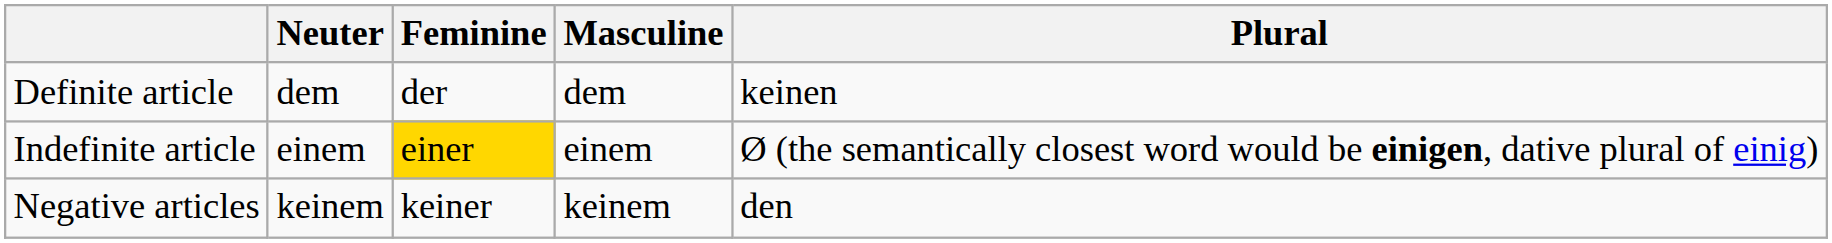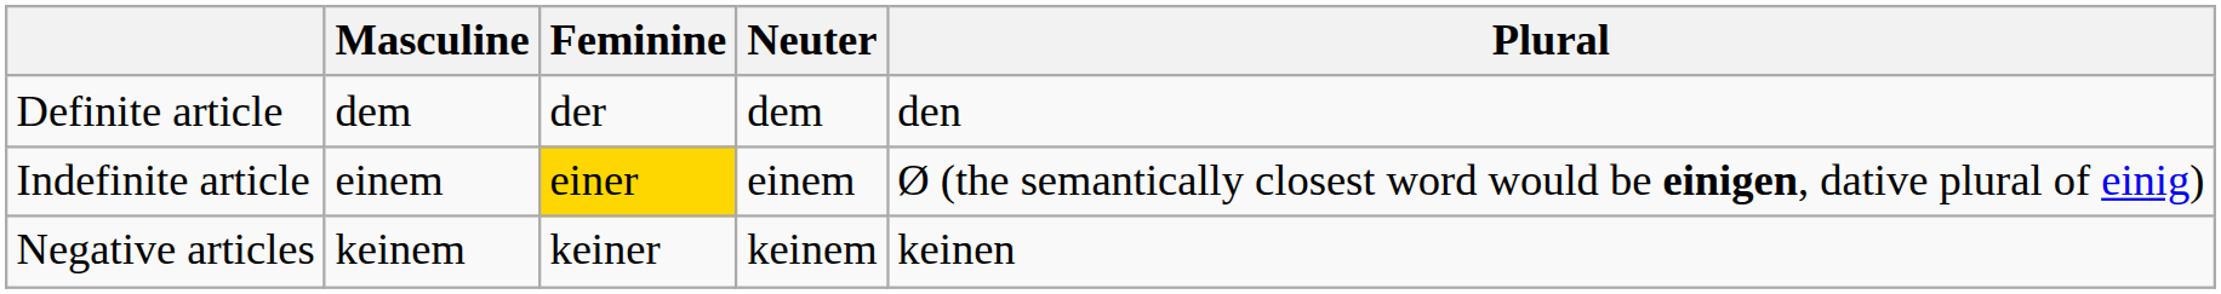 <table class="wikitable">
 <tr>
 <th></th>
+<th>Masculine</th>
+<th>Feminine</th>
 <th>Neuter</th>
-<th>Feminine</th>
-<th>Masculine</th>
 <th>Plural</th>
 </tr>
 <tr>
 <td>Definite article</td>
 <td>dem</td>
 <td>der</td>
 <td>dem</td>
-<td>keinen</td>
+<td>den</td>
 </tr>
 <tr>
 <td>Indefinite article</td>
 <td>einem</td>
 <td style="background: gold;">einer</td>
 <td>einem</td>
 <td>Ø (the semantically closest word would be <strong>einigen</strong>, dative plural of <a href='#'>einig</a>)</td>
 </tr>
 <tr>
 <td>Negative articles</td>
 <td>keinem</td>
 <td>keiner</td>
 <td>keinem</td>
-<td>den</td>
+<td>keinen</td>
 </tr>
 </table>
